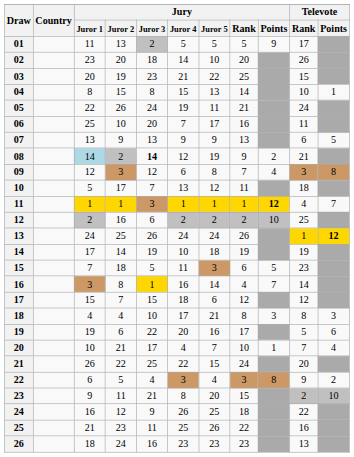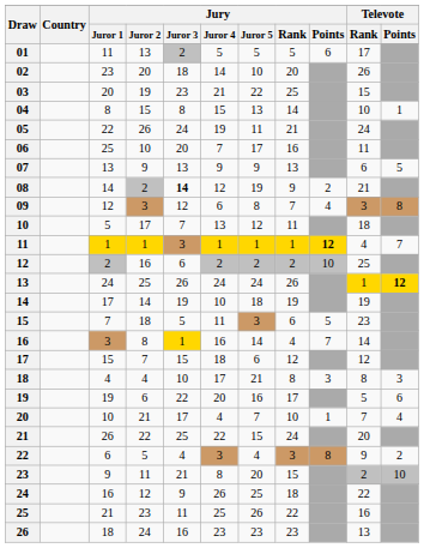 <table class="sortable wikitable collapsible plainrowheaders" style="text-align:center;">
 <tr>
 </tr>
 <tr>
 <th scope="col" rowspan="2">Draw</th>
 <th scope="col" rowspan="2">Country</th>
 <th scope="col" colspan="7">Jury</th>
 <th scope="col" colspan="2">Televote</th>
 </tr>
 <tr>
 <th scope="col"><small>Juror 1</small></th>
 <th scope="col"><small>Juror 2</small></th>
 <th scope="col"><small>Juror 3</small></th>
 <th scope="col"><small>Juror 4</small></th>
 <th scope="col"><small>Juror 5</small></th>
 <th scope="col">Rank</th>
 <th scope="col">Points</th>
 <th scope="col">Rank</th>
 <th scope="col">Points</th>
 </tr>
 <tr>
 <th scope="row" style="text-align:center;">01</th>
 <td style="text-align:left;"></td>
 <td>11</td>
 <td>13</td>
 <td style="background:silver;">2</td>
 <td>5</td>
 <td>5</td>
 <td>5</td>
-<td>9</td>
+<td>6</td>
 <td>17</td>
 <td style="background:#AAAAAA;"></td>
 </tr>
 <tr>
 <th scope="row" style="text-align:center;">02</th>
 <td style="text-align:left;"></td>
 <td>23</td>
 <td>20</td>
 <td>18</td>
 <td>14</td>
 <td>10</td>
 <td>20</td>
 <td style="background:#AAAAAA;"></td>
 <td>26</td>
 <td style="background:#AAAAAA;"></td>
 </tr>
 <tr>
 <th scope="row" style="text-align:center;">03</th>
 <td style="text-align:left;"></td>
 <td>20</td>
 <td>19</td>
 <td>23</td>
 <td>21</td>
 <td>22</td>
 <td>25</td>
 <td style="background:#AAAAAA;"></td>
 <td>15</td>
 <td style="background:#AAAAAA;"></td>
 </tr>
 <tr>
 <th scope="row" style="text-align:center;">04</th>
 <td style="text-align:left;"></td>
 <td>8</td>
 <td>15</td>
 <td>8</td>
 <td>15</td>
 <td>13</td>
 <td>14</td>
 <td style="background:#AAAAAA;"></td>
 <td>10</td>
 <td>1</td>
 </tr>
 <tr>
 <th scope="row" style="text-align:center;">05</th>
 <td style="text-align:left;"></td>
 <td>22</td>
 <td>26</td>
 <td>24</td>
 <td>19</td>
 <td>11</td>
 <td>21</td>
 <td style="background:#AAAAAA;"></td>
 <td>24</td>
 <td style="background:#AAAAAA;"></td>
 </tr>
 <tr>
 <th scope="row" style="text-align:center;">06</th>
 <td style="text-align:left;"></td>
 <td>25</td>
 <td>10</td>
 <td>20</td>
 <td>7</td>
 <td>17</td>
 <td>16</td>
 <td style="background:#AAAAAA;"></td>
 <td>11</td>
 <td style="background:#AAAAAA;"></td>
 </tr>
 <tr>
 <th scope="row" style="text-align:center;">07</th>
 <td style="text-align:left;"></td>
 <td>13</td>
 <td>9</td>
 <td>13</td>
 <td>9</td>
 <td>9</td>
 <td>13</td>
 <td style="background:#AAAAAA;"></td>
 <td>6</td>
 <td>5</td>
 </tr>
 <tr>
 <th scope="row" style="text-align:center;">08</th>
 <td style="text-align:left;"></td>
-<td style="background: lightblue;">14</td>
+<td>14</td>
 <td style="background:silver;">2</td>
 <td><strong>14</strong></td>
 <td>12</td>
 <td>19</td>
 <td>9</td>
 <td>2</td>
 <td>21</td>
 <td style="background:#AAAAAA;"></td>
 </tr>
 <tr>
 <th scope="row" style="text-align:center;">09</th>
 <td style="text-align:left;"></td>
 <td>12</td>
 <td style="background:#CC9966;">3</td>
 <td>12</td>
 <td>6</td>
 <td>8</td>
 <td>7</td>
 <td>4</td>
 <td style="background:#CC9966;">3</td>
 <td style="background:#CC9966;">8</td>
 </tr>
 <tr>
 <th scope="row" style="text-align:center;">10</th>
 <td style="text-align:left;"></td>
 <td>5</td>
 <td>17</td>
 <td>7</td>
 <td>13</td>
 <td>12</td>
 <td>11</td>
 <td style="background:#AAAAAA;"></td>
 <td>18</td>
 <td style="background:#AAAAAA;"></td>
 </tr>
 <tr>
 <th scope="row" style="text-align:center;">11</th>
 <td style="text-align:left;"></td>
 <td style="background:gold;">1</td>
 <td style="background:gold;">1</td>
 <td style="background:#CC9966;">3</td>
 <td style="background:gold;">1</td>
 <td style="background:gold;">1</td>
 <td style="background:gold;">1</td>
 <td style="background:gold;"><strong>12</strong></td>
 <td>4</td>
 <td>7</td>
 </tr>
 <tr>
 <th scope="row" style="text-align:center;">12</th>
 <td style="text-align:left;"></td>
 <td style="background:silver;">2</td>
 <td>16</td>
 <td>6</td>
 <td style="background:silver;">2</td>
 <td style="background:silver;">2</td>
 <td style="background:silver;">2</td>
 <td style="background:silver;">10</td>
 <td>25</td>
 <td style="background:#AAAAAA;"></td>
 </tr>
 <tr>
 <th scope="row" style="text-align:center;">13</th>
 <td style="text-align:left;"></td>
 <td>24</td>
 <td>25</td>
 <td>26</td>
 <td>24</td>
 <td>24</td>
 <td>26</td>
 <td style="background:#AAAAAA;"></td>
 <td style="background:gold;">1</td>
 <td style="background:gold;"><strong>12</strong></td>
 </tr>
 <tr>
 <th scope="row" style="text-align:center;">14</th>
 <td style="text-align:left;"></td>
 <td>17</td>
 <td>14</td>
 <td>19</td>
 <td>10</td>
 <td>18</td>
 <td>19</td>
 <td style="background:#AAAAAA;"></td>
 <td>19</td>
 <td style="background:#AAAAAA;"></td>
 </tr>
 <tr>
 <th scope="row" style="text-align:center;">15</th>
 <td style="text-align:left;"></td>
 <td>7</td>
 <td>18</td>
 <td>5</td>
 <td>11</td>
 <td style="background:#CC9966;">3</td>
 <td>6</td>
 <td>5</td>
 <td>23</td>
 <td style="background:#AAAAAA;"></td>
 </tr>
 <tr>
 <th scope="row" style="text-align:center;">16</th>
 <td style="text-align:left;"></td>
 <td style="background:#CC9966;">3</td>
 <td>8</td>
 <td style="background:gold;">1</td>
 <td>16</td>
 <td>14</td>
 <td>4</td>
 <td>7</td>
 <td>14</td>
 <td style="background:#AAAAAA;"></td>
 </tr>
 <tr>
 <th scope="row" style="text-align:center;">17</th>
 <td style="text-align:left;"></td>
 <td>15</td>
 <td>7</td>
 <td>15</td>
 <td>18</td>
 <td>6</td>
 <td>12</td>
 <td style="background:#AAAAAA;"></td>
 <td>12</td>
 <td style="background:#AAAAAA;"></td>
 </tr>
 <tr>
 <th scope="row" style="text-align:center;">18</th>
 <td style="text-align:left;"></td>
 <td>4</td>
 <td>4</td>
 <td>10</td>
 <td>17</td>
 <td>21</td>
 <td>8</td>
 <td>3</td>
 <td>8</td>
 <td>3</td>
 </tr>
 <tr>
 <th scope="row" style="text-align:center;">19</th>
 <td style="text-align:left;"></td>
 <td>19</td>
 <td>6</td>
 <td>22</td>
 <td>20</td>
 <td>16</td>
 <td>17</td>
 <td style="background:#AAAAAA;"></td>
 <td>5</td>
 <td>6</td>
 </tr>
 <tr>
 <th scope="row" style="text-align:center;">20</th>
 <td style="text-align:left;"></td>
 <td>10</td>
 <td>21</td>
 <td>17</td>
 <td>4</td>
 <td>7</td>
 <td>10</td>
 <td>1</td>
 <td>7</td>
 <td>4</td>
 </tr>
 <tr>
 <th scope="row" style="text-align:center;">21</th>
 <td style="text-align:left;"></td>
 <td>26</td>
 <td>22</td>
 <td>25</td>
 <td>22</td>
 <td>15</td>
 <td>24</td>
 <td style="background:#AAAAAA;"></td>
 <td>20</td>
 <td style="background:#AAAAAA;"></td>
 </tr>
 <tr>
 <th scope="row" style="text-align:center;">22</th>
 <td style="text-align:left;"></td>
 <td>6</td>
 <td>5</td>
 <td>4</td>
 <td style="background:#CC9966;">3</td>
 <td>4</td>
 <td style="background:#CC9966;">3</td>
 <td style="background:#CC9966;">8</td>
 <td>9</td>
 <td>2</td>
 </tr>
 <tr>
 <th scope="row" style="text-align:center;">23</th>
 <td style="text-align:left;"></td>
 <td>9</td>
 <td>11</td>
 <td>21</td>
 <td>8</td>
 <td>20</td>
 <td>15</td>
 <td style="background:#AAAAAA;"></td>
 <td style="background:silver;">2</td>
 <td style="background:silver;">10</td>
 </tr>
 <tr>
 <th scope="row" style="text-align:center;">24</th>
 <td style="text-align:left;"></td>
 <td>16</td>
 <td>12</td>
 <td>9</td>
 <td>26</td>
 <td>25</td>
 <td>18</td>
 <td style="background:#AAAAAA;"></td>
 <td>22</td>
 <td style="background:#AAAAAA;"></td>
 </tr>
 <tr>
 <th scope="row" style="text-align:center;">25</th>
 <td style="text-align:left;"></td>
 <td>21</td>
 <td>23</td>
 <td>11</td>
 <td>25</td>
 <td>26</td>
 <td>22</td>
 <td style="background:#AAAAAA;"></td>
 <td>16</td>
 <td style="background:#AAAAAA;"></td>
 </tr>
 <tr>
 <th scope="row" style="text-align:center;">26</th>
 <td style="text-align:left;"></td>
 <td>18</td>
 <td>24</td>
 <td>16</td>
 <td>23</td>
 <td>23</td>
 <td>23</td>
 <td style="background:#AAAAAA;"></td>
 <td>13</td>
 <td style="background:#AAAAAA;"></td>
 </tr>
 </table>
